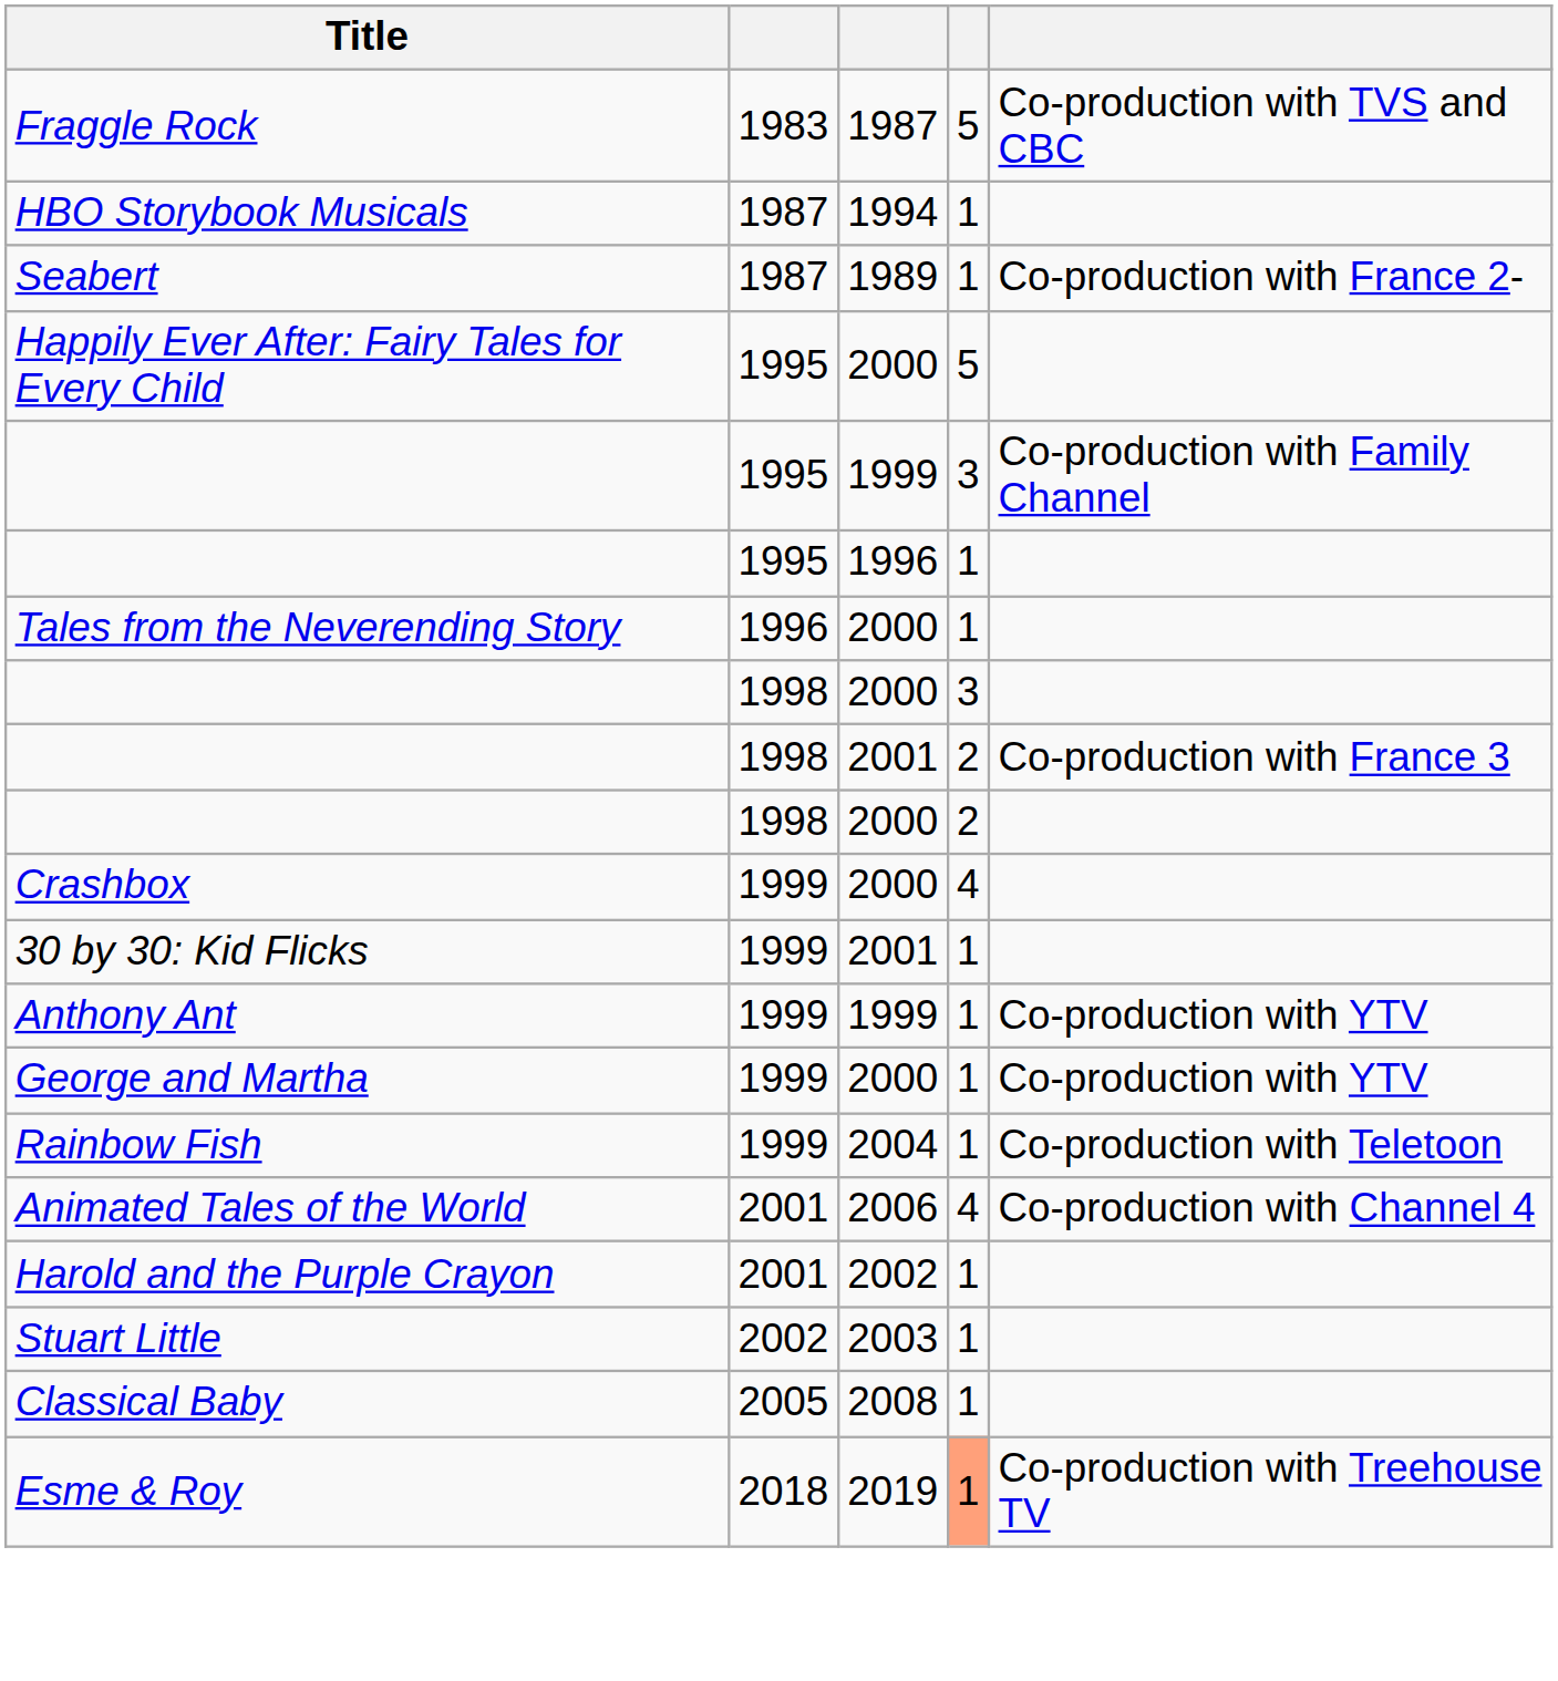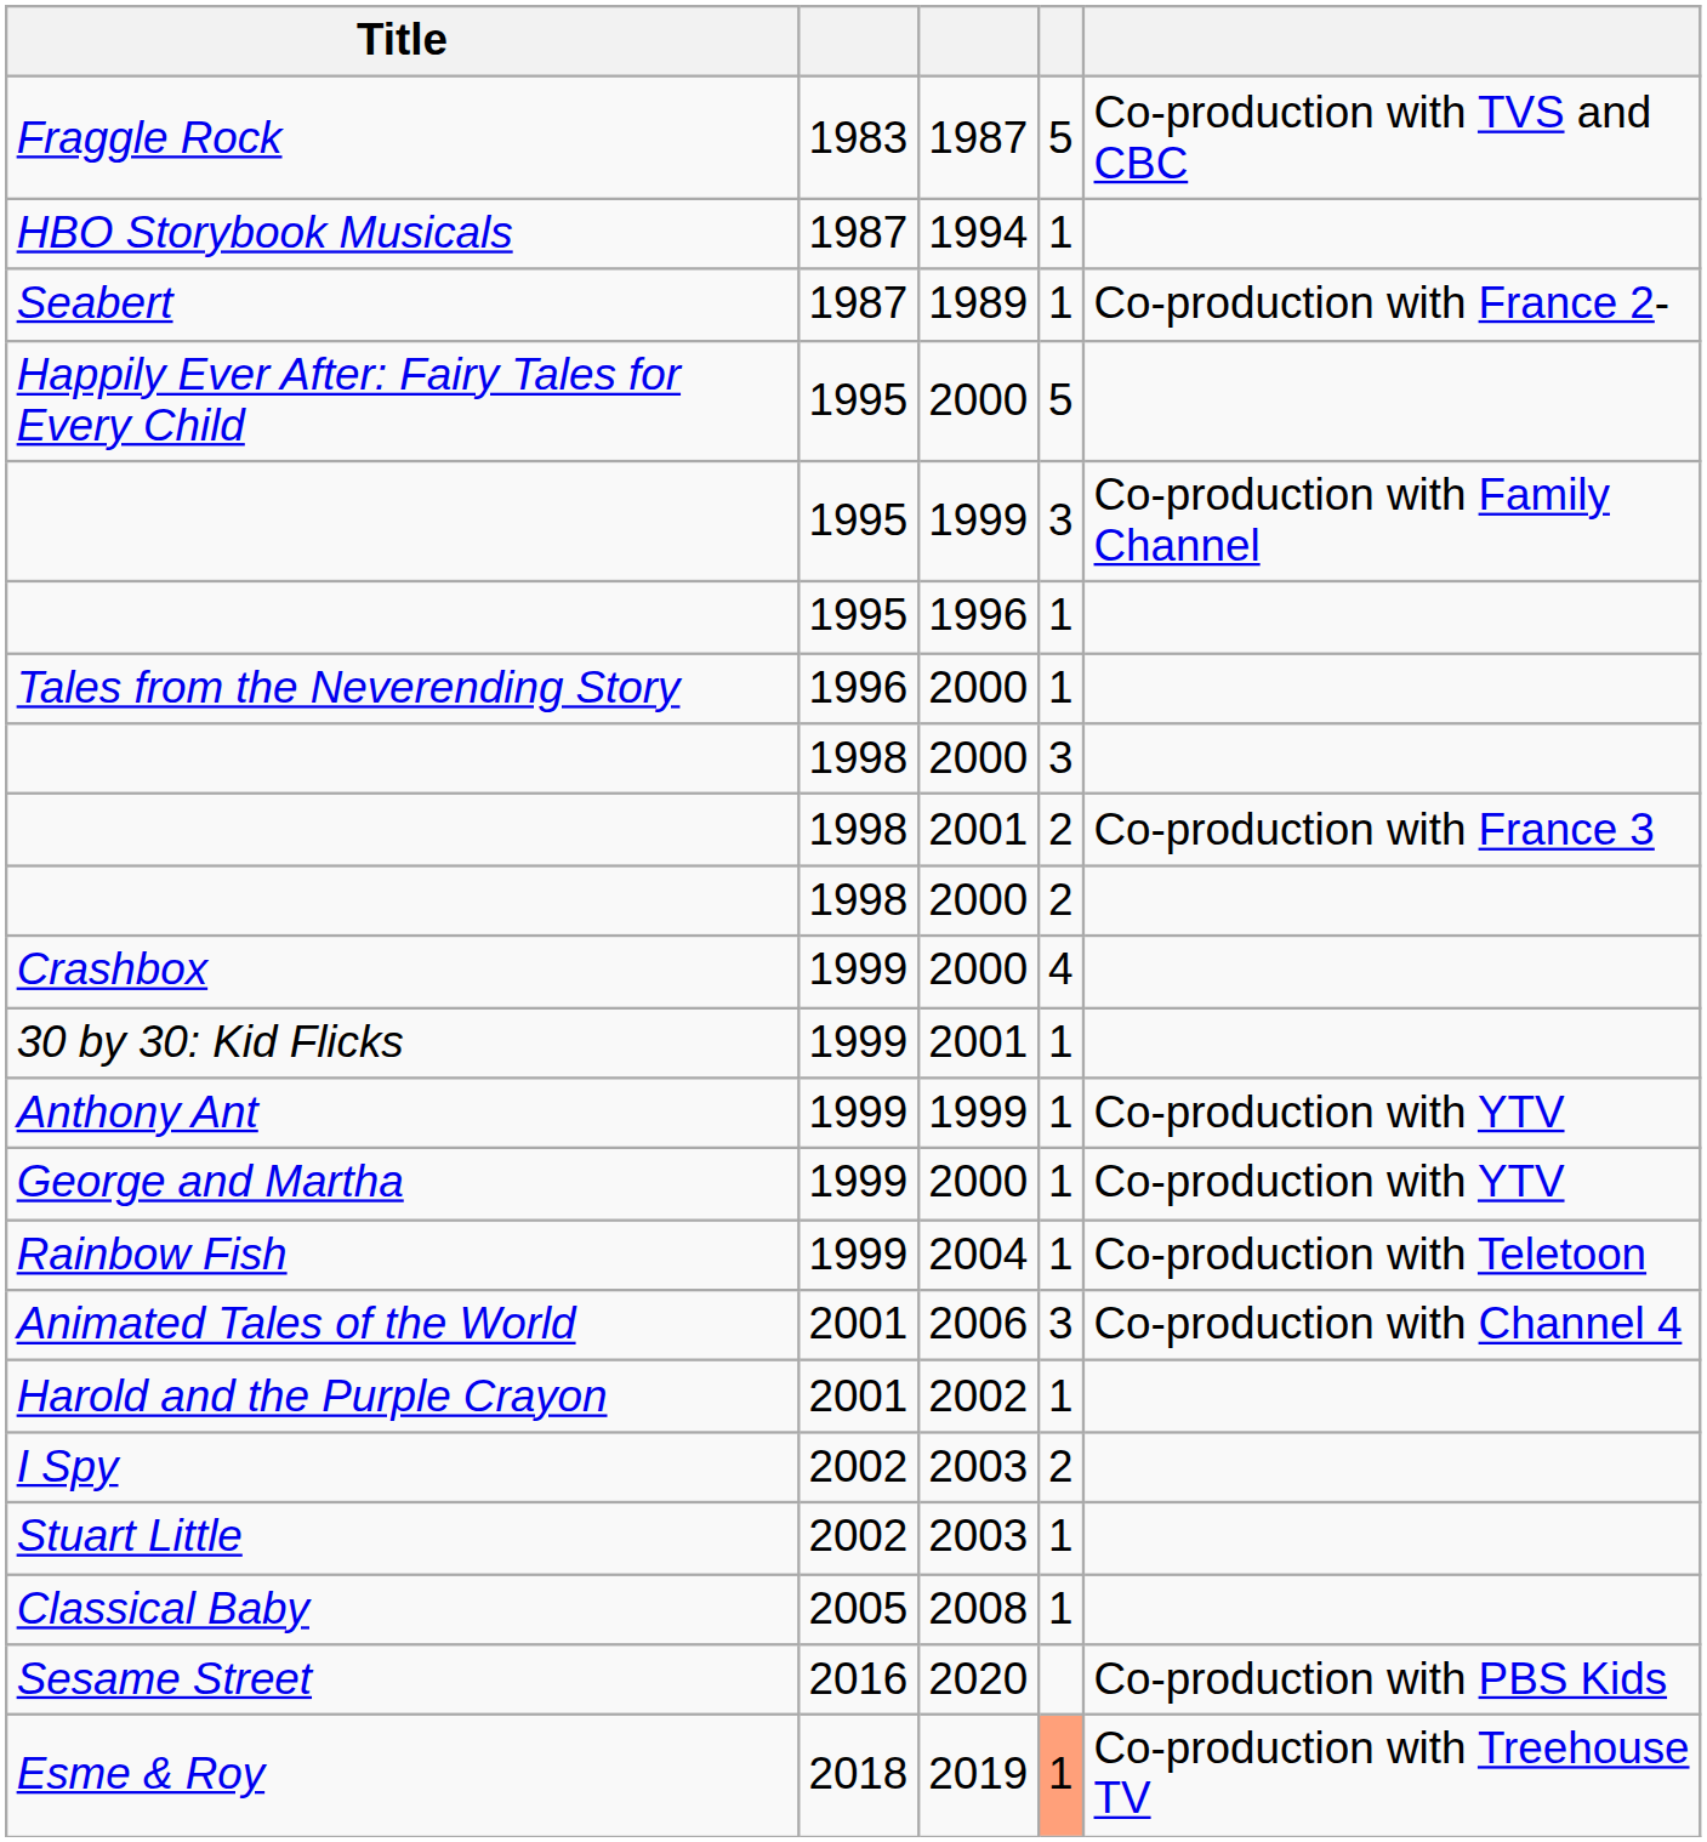 <table class="wikitable sortable">
 <tr>
 <th>Title</th>
 <th></th>
 <th></th>
 <th></th>
 <th></th>
 </tr>
 <tr>
 <td><em><a href='#'>Fraggle Rock</a></em></td>
 <td>1983</td>
 <td>1987</td>
 <td>5</td>
 <td>Co-production with <a href='#'>TVS</a> and <a href='#'>CBC</a></td>
 </tr>
 <tr>
 <td><em><a href='#'>HBO Storybook Musicals</a></em></td>
 <td>1987</td>
 <td>1994</td>
 <td>1</td>
 <td></td>
 </tr>
 <tr>
 <td><em><a href='#'>Seabert</a></em></td>
 <td>1987</td>
 <td>1989</td>
 <td>1</td>
 <td>Co-production with <a href='#'>France 2</a>-</td>
 </tr>
 <tr>
 <td><em><a href='#'>Happily Ever After: Fairy Tales for Every Child</a></em></td>
 <td>1995</td>
 <td>2000</td>
 <td>5</td>
 <td></td>
 </tr>
 <tr>
 <td><em></em></td>
 <td>1995</td>
 <td>1999</td>
 <td>3</td>
 <td>Co-production with <a href='#'>Family Channel</a></td>
 </tr>
 <tr>
 <td><em></em></td>
 <td>1995</td>
 <td>1996</td>
 <td>1</td>
 <td></td>
 </tr>
 <tr>
 <td><em><a href='#'>Tales from the Neverending Story</a></em></td>
 <td>1996</td>
 <td>2000</td>
 <td>1</td>
 <td></td>
 </tr>
 <tr>
 <td><em></em></td>
 <td>1998</td>
 <td>2000</td>
 <td>3</td>
 <td></td>
 </tr>
 <tr>
 <td><em></em></td>
 <td>1998</td>
 <td>2001</td>
 <td>2</td>
 <td>Co-production with <a href='#'>France 3</a></td>
 </tr>
 <tr>
 <td><em></em></td>
 <td>1998</td>
 <td>2000</td>
 <td>2</td>
 <td></td>
 </tr>
 <tr>
 <td><em><a href='#'>Crashbox</a></em></td>
 <td>1999</td>
 <td>2000</td>
 <td>4</td>
 <td></td>
 </tr>
 <tr>
 <td><em>30 by 30: Kid Flicks</em></td>
 <td>1999</td>
 <td>2001</td>
 <td>1</td>
 <td></td>
 </tr>
 <tr>
 <td><em><a href='#'>Anthony Ant</a></em></td>
 <td>1999</td>
 <td>1999</td>
 <td>1</td>
 <td>Co-production with <a href='#'>YTV</a></td>
 </tr>
 <tr>
 <td><em><a href='#'>George and Martha</a></em></td>
 <td>1999</td>
 <td>2000</td>
 <td>1</td>
 <td>Co-production with <a href='#'>YTV</a></td>
 </tr>
 <tr>
 <td><em><a href='#'>Rainbow Fish</a></em></td>
 <td>1999</td>
 <td>2004</td>
 <td>1</td>
 <td>Co-production with <a href='#'>Teletoon</a></td>
 </tr>
 <tr>
 <td><em><a href='#'>Animated Tales of the World</a></em></td>
 <td>2001</td>
 <td>2006</td>
-<td>4</td>
+<td>3</td>
 <td>Co-production with <a href='#'>Channel 4</a></td>
 </tr>
 <tr>
 <td><em><a href='#'>Harold and the Purple Crayon</a></em></td>
 <td>2001</td>
 <td>2002</td>
 <td>1</td>
+<td></td>
+</tr>
+<tr>
+<td><em><a href='#'>I Spy</a></em></td>
+<td>2002</td>
+<td>2003</td>
+<td>2</td>
 <td></td>
 </tr>
 <tr>
 <td><em><a href='#'>Stuart Little</a></em></td>
 <td>2002</td>
 <td>2003</td>
 <td>1</td>
 <td></td>
 </tr>
 <tr>
 <td><em><a href='#'>Classical Baby</a></em></td>
 <td>2005</td>
 <td>2008</td>
 <td>1</td>
 <td></td>
 </tr>
 <tr>
+<td><em><a href='#'>Sesame Street</a></em></td>
+<td>2016</td>
+<td>2020</td>
+<td></td>
+<td>Co-production with <a href='#'>PBS Kids</a></td>
+</tr>
+<tr>
 <td><em><a href='#'>Esme & Roy</a></em></td>
 <td>2018</td>
 <td>2019</td>
 <td style="background: lightsalmon;">1</td>
 <td>Co-production with <a href='#'>Treehouse TV</a></td>
 </tr>
 </table>
